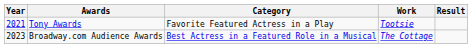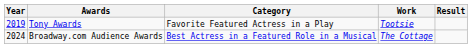 <table class="wikitable">
 <tr>
 <th>Year</th>
 <th>Awards</th>
 <th>Category</th>
 <th>Work</th>
 <th>Result</th>
 </tr>
 <tr>
-<td align="center"><a href='#'>2021</a></td>
+<td align="center"><a href='#'>2019</a></td>
 <td><a href='#'>Tony Awards</a></td>
 <td>Favorite Featured Actress in a Play</td>
 <td><em><a href='#'>Tootsie</a></em></td>
 <td></td>
 </tr>
 <tr>
-<td align="center">2023</td>
+<td align="center">2024</td>
 <td>Broadway.com Audience Awards</td>
 <td><a href='#'>Best Actress in a Featured Role in a Musical</a></td>
 <td><em><a href='#'>The Cottage</a></em></td>
 <td></td>
 </tr>
 </table>
